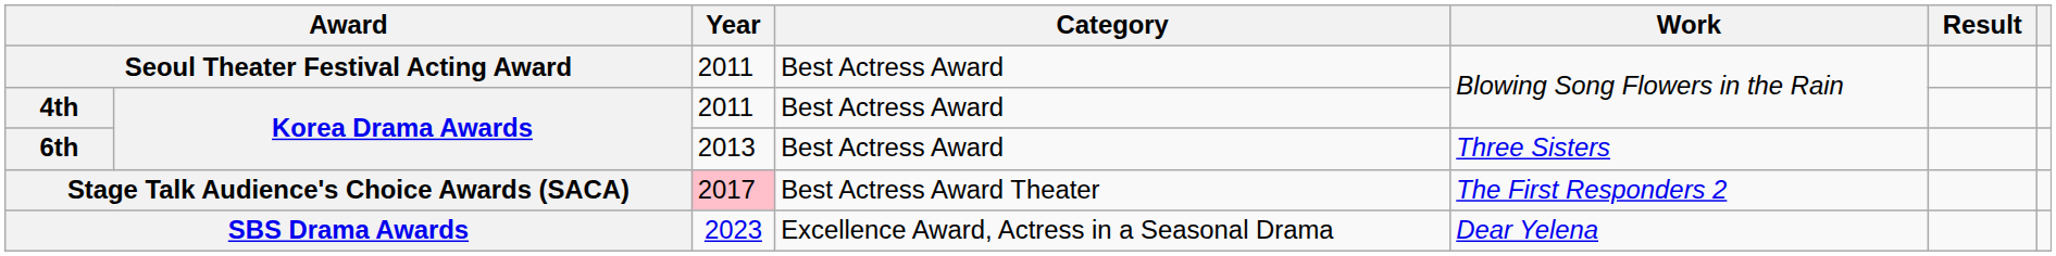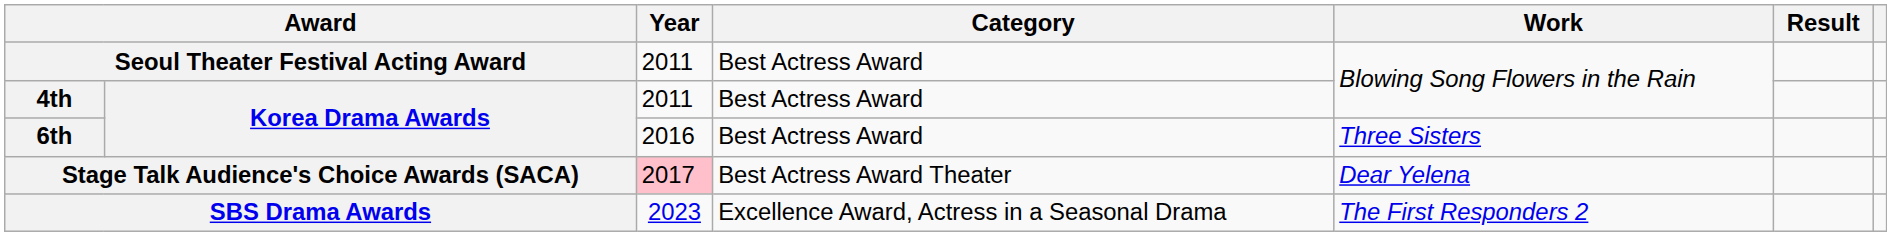 <table class="wikitable sortable plainrowheaders" style="clear:none; font-size:100%; padding:0 auto; width:100%; margin:auto">
 <tr>
 <th scope="col" colspan= "2">Award</th>
 <th scope="col">Year</th>
 <th scope="col">Category</th>
 <th scope="col">Work</th>
 <th scope="col">Result</th>
 <th scope="col" class="unsortable"></th>
 </tr>
 <tr>
 <th scope="row" colspan= "2">Seoul Theater Festival Acting Award</th>
 <td>2011</td>
 <td>Best Actress Award</td>
 <td rowspan=2><em>Blowing Song Flowers in the Rain</em></td>
 <td></td>
 <td></td>
 </tr>
 <tr>
 <th scope="row">4th</th>
 <th scope="row" rowspan= "2"><a href='#'>Korea Drama Awards</a></th>
 <td>2011</td>
 <td>Best Actress Award</td>
 <td></td>
 <td></td>
 </tr>
 <tr>
 <th scope="row">6th</th>
-<td>2013</td>
+<td>2016</td>
 <td>Best Actress Award</td>
 <td><em><a href='#'>Three Sisters</a></em></td>
 <td></td>
 <td></td>
 </tr>
 <tr>
 <th scope="row" colspan="2">Stage Talk Audience's Choice Awards (SACA)</th>
 <td style="background: pink;">2017</td>
 <td>Best Actress Award Theater</td>
-<td><em><a href='#'>The First Responders 2</a></em></td>
+<td><em><a href='#'>Dear Yelena</a></em></td>
 <td></td>
 <td></td>
 </tr>
 <tr>
 <th scope="row" colspan="2"><a href='#'>SBS Drama Awards</a></th>
 <td style="text-align:center"><a href='#'>2023</a></td>
 <td>Excellence Award, Actress in a Seasonal Drama</td>
-<td><em><a href='#'>Dear Yelena</a></em></td>
+<td><em><a href='#'>The First Responders 2</a></em></td>
 <td></td>
 <td style="text-align:center"></td>
 </tr>
 </table>
